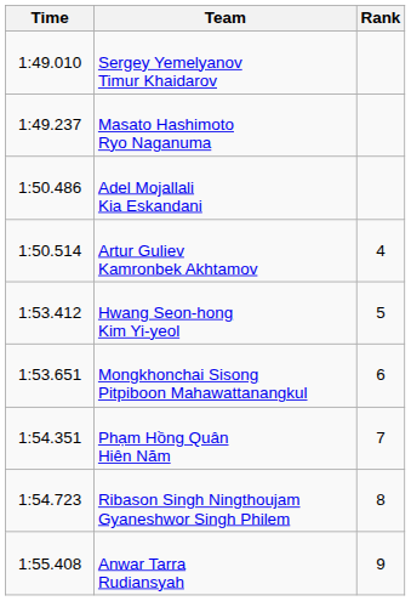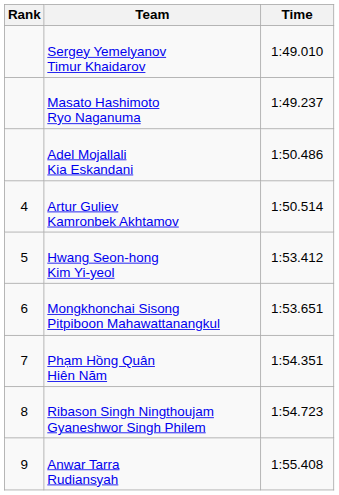 <table class=wikitable style="text-align:center">
 <tr>
+<th width=40>Rank</th>
+<th width=250>Team</th>
 <th width=80>Time</th>
-<th width=250>Team</th>
-<th width=40>Rank</th>
 </tr>
 <tr>
+<td></td>
+<td align=left><br><a href='#'>Sergey Yemelyanov</a><br><a href='#'>Timur Khaidarov</a></td>
 <td>1:49.010</td>
-<td align=left><br><a href='#'>Sergey Yemelyanov</a><br><a href='#'>Timur Khaidarov</a></td>
-<td></td>
 </tr>
 <tr>
+<td></td>
+<td align=left><br><a href='#'>Masato Hashimoto</a><br><a href='#'>Ryo Naganuma</a></td>
 <td>1:49.237</td>
-<td align=left><br><a href='#'>Masato Hashimoto</a><br><a href='#'>Ryo Naganuma</a></td>
-<td></td>
 </tr>
 <tr>
+<td></td>
+<td align=left><br><a href='#'>Adel Mojallali</a><br><a href='#'>Kia Eskandani</a></td>
 <td>1:50.486</td>
-<td align=left><br><a href='#'>Adel Mojallali</a><br><a href='#'>Kia Eskandani</a></td>
-<td></td>
 </tr>
 <tr>
+<td>4</td>
+<td align=left><br><a href='#'>Artur Guliev</a><br><a href='#'>Kamronbek Akhtamov</a></td>
 <td>1:50.514</td>
-<td align=left><br><a href='#'>Artur Guliev</a><br><a href='#'>Kamronbek Akhtamov</a></td>
-<td>4</td>
 </tr>
 <tr>
+<td>5</td>
+<td align=left><br><a href='#'>Hwang Seon-hong</a><br><a href='#'>Kim Yi-yeol</a></td>
 <td>1:53.412</td>
-<td align=left><br><a href='#'>Hwang Seon-hong</a><br><a href='#'>Kim Yi-yeol</a></td>
-<td>5</td>
 </tr>
 <tr>
+<td>6</td>
+<td align=left><br><a href='#'>Mongkhonchai Sisong</a><br><a href='#'>Pitpiboon Mahawattanangkul</a></td>
 <td>1:53.651</td>
-<td align=left><br><a href='#'>Mongkhonchai Sisong</a><br><a href='#'>Pitpiboon Mahawattanangkul</a></td>
-<td>6</td>
 </tr>
 <tr>
+<td>7</td>
+<td align=left><br><a href='#'>Phạm Hồng Quân</a><br><a href='#'>Hiên Năm</a></td>
 <td>1:54.351</td>
-<td align=left><br><a href='#'>Phạm Hồng Quân</a><br><a href='#'>Hiên Năm</a></td>
-<td>7</td>
 </tr>
 <tr>
+<td>8</td>
+<td align=left><br><a href='#'>Ribason Singh Ningthoujam</a><br><a href='#'>Gyaneshwor Singh Philem</a></td>
 <td>1:54.723</td>
-<td align=left><br><a href='#'>Ribason Singh Ningthoujam</a><br><a href='#'>Gyaneshwor Singh Philem</a></td>
-<td>8</td>
 </tr>
 <tr>
+<td>9</td>
+<td align=left><br><a href='#'>Anwar Tarra</a><br><a href='#'>Rudiansyah</a></td>
 <td>1:55.408</td>
-<td align=left><br><a href='#'>Anwar Tarra</a><br><a href='#'>Rudiansyah</a></td>
-<td>9</td>
 </tr>
 </table>
